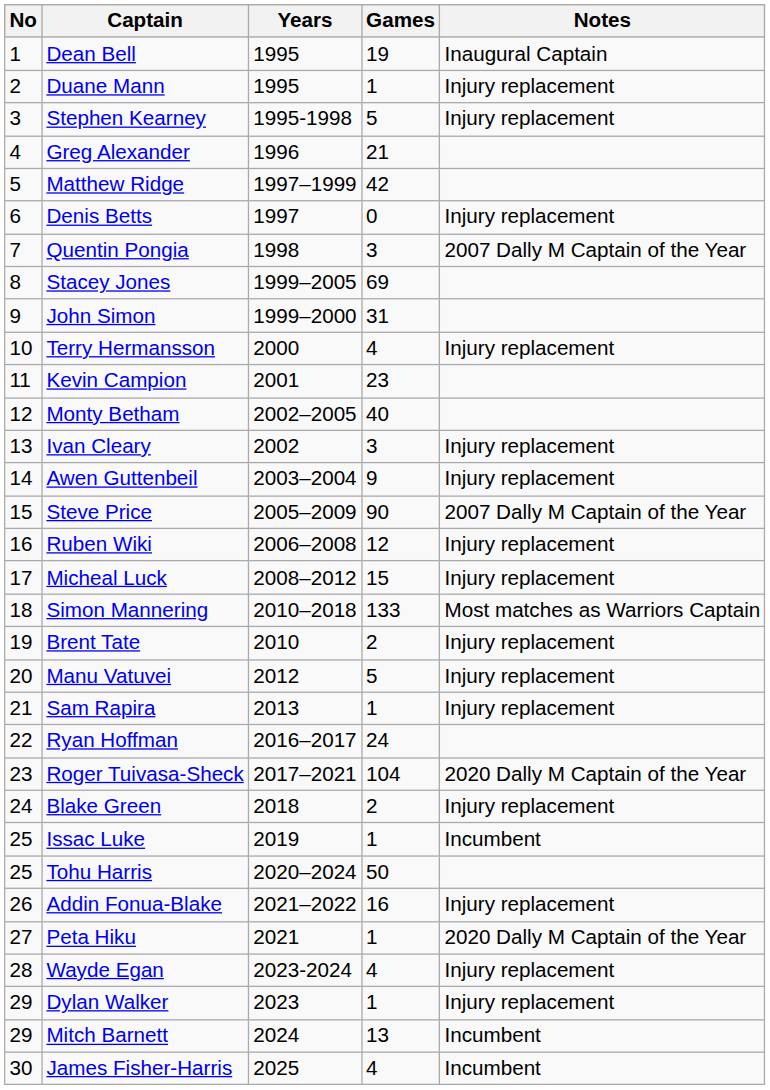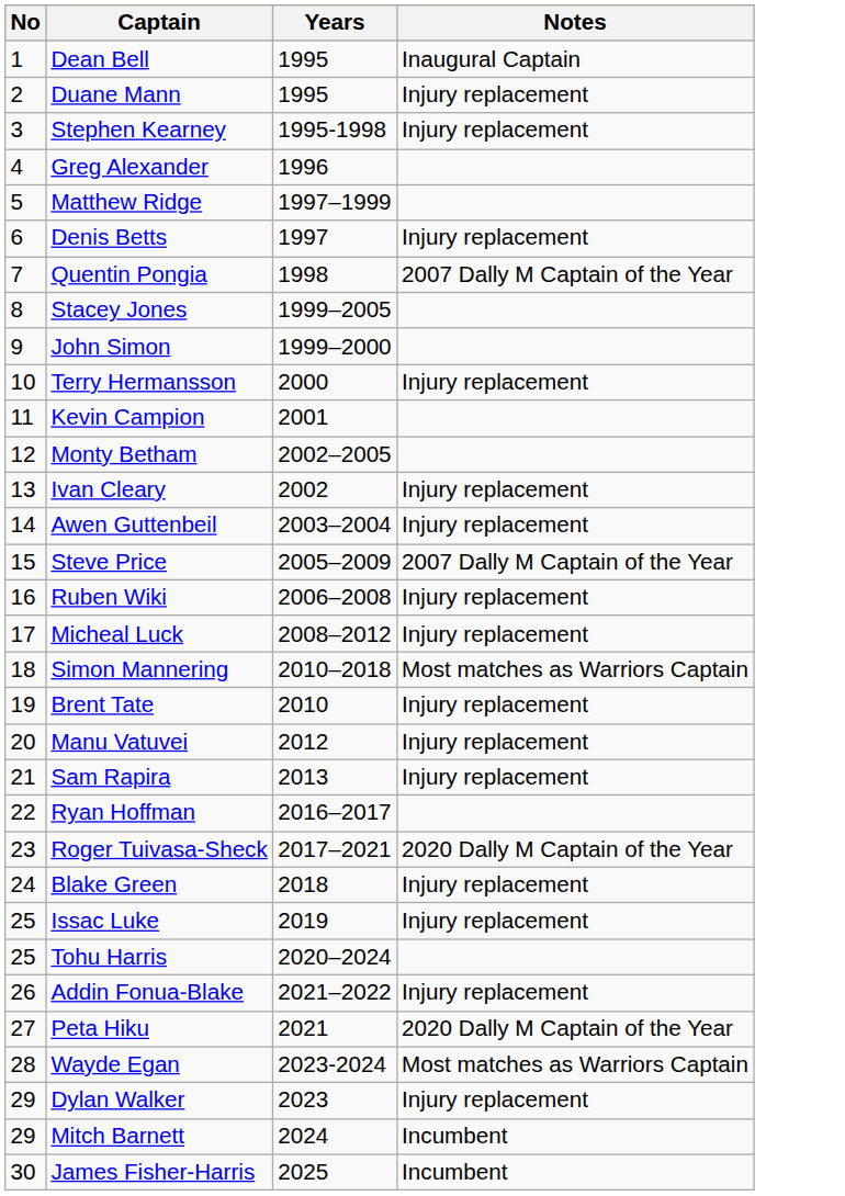 <table class="wikitable">
 <tr style="background:#bdb76b;">
 <th>No</th>
 <th>Captain</th>
 <th>Years</th>
-<th>Games</th>
 <th>Notes</th>
 </tr>
 <tr>
 <td>1</td>
 <td><a href='#'>Dean Bell</a></td>
 <td>1995</td>
-<td>19</td>
 <td>Inaugural Captain</td>
 </tr>
 <tr>
 <td>2</td>
 <td><a href='#'>Duane Mann</a></td>
 <td>1995</td>
-<td>1</td>
 <td>Injury replacement</td>
 </tr>
 <tr>
 <td>3</td>
 <td><a href='#'>Stephen Kearney</a></td>
 <td>1995-1998</td>
-<td>5</td>
 <td>Injury replacement</td>
 </tr>
 <tr>
 <td>4</td>
 <td><a href='#'>Greg Alexander</a></td>
 <td>1996</td>
-<td>21</td>
 <td></td>
 </tr>
 <tr>
 <td>5</td>
 <td><a href='#'>Matthew Ridge</a></td>
 <td>1997–1999</td>
-<td>42</td>
 <td></td>
 </tr>
 <tr>
 <td>6</td>
 <td><a href='#'>Denis Betts</a></td>
 <td>1997</td>
-<td>0</td>
 <td>Injury replacement</td>
 </tr>
 <tr>
 <td>7</td>
 <td><a href='#'>Quentin Pongia</a></td>
 <td>1998</td>
-<td>3</td>
 <td>2007 Dally M Captain of the Year</td>
 </tr>
 <tr>
 <td>8</td>
 <td><a href='#'>Stacey Jones</a></td>
 <td>1999–2005</td>
-<td>69</td>
 <td></td>
 </tr>
 <tr>
 <td>9</td>
 <td><a href='#'>John Simon</a></td>
 <td>1999–2000</td>
-<td>31</td>
 <td></td>
 </tr>
 <tr>
 <td>10</td>
 <td><a href='#'>Terry Hermansson</a></td>
 <td>2000</td>
-<td>4</td>
 <td>Injury replacement</td>
 </tr>
 <tr>
 <td>11</td>
 <td><a href='#'>Kevin Campion</a></td>
 <td>2001</td>
-<td>23</td>
 <td></td>
 </tr>
 <tr>
 <td>12</td>
 <td><a href='#'>Monty Betham</a></td>
 <td>2002–2005</td>
-<td>40</td>
 <td></td>
 </tr>
 <tr>
 <td>13</td>
 <td><a href='#'>Ivan Cleary</a></td>
 <td>2002</td>
-<td>3</td>
 <td>Injury replacement</td>
 </tr>
 <tr>
 <td>14</td>
 <td><a href='#'>Awen Guttenbeil</a></td>
 <td>2003–2004</td>
-<td>9</td>
 <td>Injury replacement</td>
 </tr>
 <tr>
 <td>15</td>
 <td><a href='#'>Steve Price</a></td>
 <td>2005–2009</td>
-<td>90</td>
 <td>2007 Dally M Captain of the Year</td>
 </tr>
 <tr>
 <td>16</td>
 <td><a href='#'>Ruben Wiki</a></td>
 <td>2006–2008</td>
-<td>12</td>
 <td>Injury replacement</td>
 </tr>
 <tr>
 <td>17</td>
 <td><a href='#'>Micheal Luck</a></td>
 <td>2008–2012</td>
-<td>15</td>
 <td>Injury replacement</td>
 </tr>
 <tr>
 <td>18</td>
 <td><a href='#'>Simon Mannering</a></td>
 <td>2010–2018</td>
-<td>133</td>
 <td>Most matches as Warriors Captain</td>
 </tr>
 <tr>
 <td>19</td>
 <td><a href='#'>Brent Tate</a></td>
 <td>2010</td>
-<td>2</td>
 <td>Injury replacement</td>
 </tr>
 <tr>
 <td>20</td>
 <td><a href='#'>Manu Vatuvei</a></td>
 <td>2012</td>
-<td>5</td>
 <td>Injury replacement</td>
 </tr>
 <tr>
 <td>21</td>
 <td><a href='#'>Sam Rapira</a></td>
 <td>2013</td>
-<td>1</td>
 <td>Injury replacement</td>
 </tr>
 <tr>
 <td>22</td>
 <td><a href='#'>Ryan Hoffman</a></td>
 <td>2016–2017</td>
-<td>24</td>
 <td></td>
 </tr>
 <tr>
 <td>23</td>
 <td><a href='#'>Roger Tuivasa-Sheck</a></td>
 <td>2017–2021</td>
-<td>104</td>
 <td>2020 Dally M Captain of the Year</td>
 </tr>
 <tr>
 <td>24</td>
 <td><a href='#'>Blake Green</a></td>
 <td>2018</td>
-<td>2</td>
 <td>Injury replacement</td>
 </tr>
 <tr>
 <td>25</td>
 <td><a href='#'>Issac Luke</a></td>
 <td>2019</td>
-<td>1</td>
-<td>Incumbent</td>
+<td>Injury replacement</td>
 </tr>
 <tr>
 <td>25</td>
 <td><a href='#'>Tohu Harris</a></td>
 <td>2020–2024</td>
-<td>50</td>
 <td></td>
 </tr>
 <tr>
 <td>26</td>
 <td><a href='#'>Addin Fonua-Blake</a></td>
 <td>2021–2022</td>
-<td>16</td>
 <td>Injury replacement</td>
 </tr>
 <tr>
 <td>27</td>
 <td><a href='#'>Peta Hiku</a></td>
 <td>2021</td>
-<td>1</td>
 <td>2020 Dally M Captain of the Year</td>
 </tr>
 <tr>
 <td>28</td>
 <td><a href='#'>Wayde Egan</a></td>
 <td>2023-2024</td>
-<td>4</td>
-<td>Injury replacement</td>
+<td>Most matches as Warriors Captain</td>
 </tr>
 <tr>
 <td>29</td>
 <td><a href='#'>Dylan Walker</a></td>
 <td>2023</td>
-<td>1</td>
 <td>Injury replacement</td>
 </tr>
 <tr>
 <td>29</td>
 <td><a href='#'>Mitch Barnett</a></td>
 <td>2024</td>
-<td>13</td>
 <td>Incumbent</td>
 </tr>
 <tr>
 <td>30</td>
 <td><a href='#'>James Fisher-Harris</a></td>
 <td>2025</td>
-<td>4</td>
 <td>Incumbent</td>
 </tr>
 </table>
